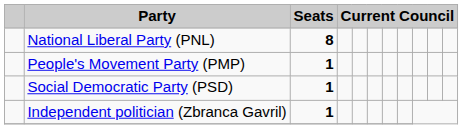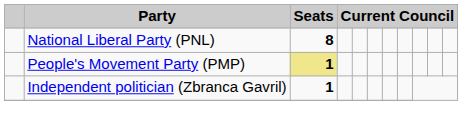 <table class="wikitable">
 <tr>
 <th style="background:#ccc">   </th>
 <th style="background:#ccc">Party</th>
 <th style="background:#ccc">Seats</th>
 <th style="background:#ccc" colspan="8">Current Council</th>
 </tr>
 <tr>
 <td>  </td>
 <td><a href='#'>National Liberal Party</a> (PNL)</td>
 <td style="text-align: right"><strong>8</strong></td>
 <td>  </td>
 <td>  </td>
 <td>  </td>
 <td>  </td>
 <td>  </td>
 <td>  </td>
 <td>  </td>
 <td>  </td>
 </tr>
 <tr>
 <td>  </td>
 <td><a href='#'>People's Movement Party</a> (PMP)</td>
-<td style="text-align: right"><strong>1</strong></td>
-<td>  </td>
-<td> </td>
-<td> </td>
-<td> </td>
-<td> </td>
-<td> </td>
-<td> </td>
-<td> </td>
-</tr>
-<tr>
-<td>  </td>
-<td><a href='#'>Social Democratic Party</a> (PSD)</td>
-<td style="text-align: right"><strong>1</strong></td>
+<td style="background: khaki; text-align: right"><strong>1</strong></td>
 <td>  </td>
 <td> </td>
 <td> </td>
 <td> </td>
 <td> </td>
 <td> </td>
 <td> </td>
 <td> </td>
 </tr>
 <tr>
 <td>  </td>
 <td><a href='#'>Independent politician</a> (Zbranca Gavril)</td>
 <td style="text-align: right"><strong>1</strong></td>
 <td>  </td>
 <td> </td>
 <td> </td>
 <td> </td>
 <td> </td>
 </tr>
 <tr>
 </tr>
 </table>
